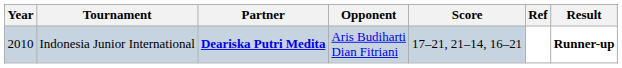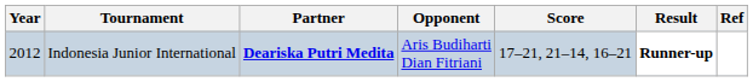 <table class="sortable wikitable" style="font-size: 90%;">
 <tr>
 <th>Year</th>
 <th>Tournament</th>
 <th>Partner</th>
 <th>Opponent</th>
 <th>Score</th>
+<th>Result</th>
 <th>Ref</th>
-<th>Result</th>
 </tr>
 <tr style="background:#C6D4E1">
-<td align="center">2010</td>
+<td align="center">2012</td>
 <td align="left">Indonesia Junior International</td>
 <td align="left"><strong> <a href='#'>Deariska Putri Medita</a></strong></td>
 <td align="left"> <a href='#'>Aris Budiharti</a><br> <a href='#'>Dian Fitriani</a></td>
 <td align="left">17–21, 21–14, 16–21</td>
+<td style="text-align:left; background:white"> <strong>Runner-up</strong></td>
 <td style="text-align:center; background:white"></td>
-<td style="text-align:left; background:white"> <strong>Runner-up</strong></td>
 </tr>
 </table>
